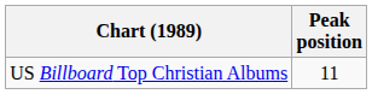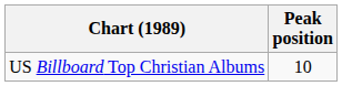 <table class="wikitable">
 <tr>
 <th>Chart (1989)</th>
 <th>Peak<br>position</th>
 </tr>
 <tr>
 <td>US <a href='#'><em>Billboard</em> Top Christian Albums</a></td>
-<td align="center">11</td>
+<td align="center">10</td>
 </tr>
 </table>
